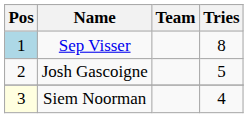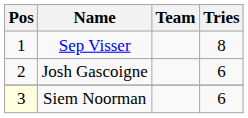 <table class="wikitable" style="text-align:center">
 <tr>
 <th>Pos</th>
 <th>Name</th>
 <th>Team</th>
 <th>Tries</th>
 </tr>
 <tr>
-<td style="background: lightblue;">1</td>
+<td>1</td>
 <td><a href='#'>Sep Visser</a></td>
 <td></td>
 <td>8</td>
 </tr>
 <tr>
 <td>2</td>
 <td>Josh Gascoigne</td>
 <td></td>
-<td>5</td>
+<td>6</td>
 </tr>
 <tr>
 </tr>
 <tr>
 <td style="background: lightyellow;">3</td>
 <td>Siem Noorman</td>
 <td></td>
-<td>4</td>
+<td>6</td>
 </tr>
 </table>
